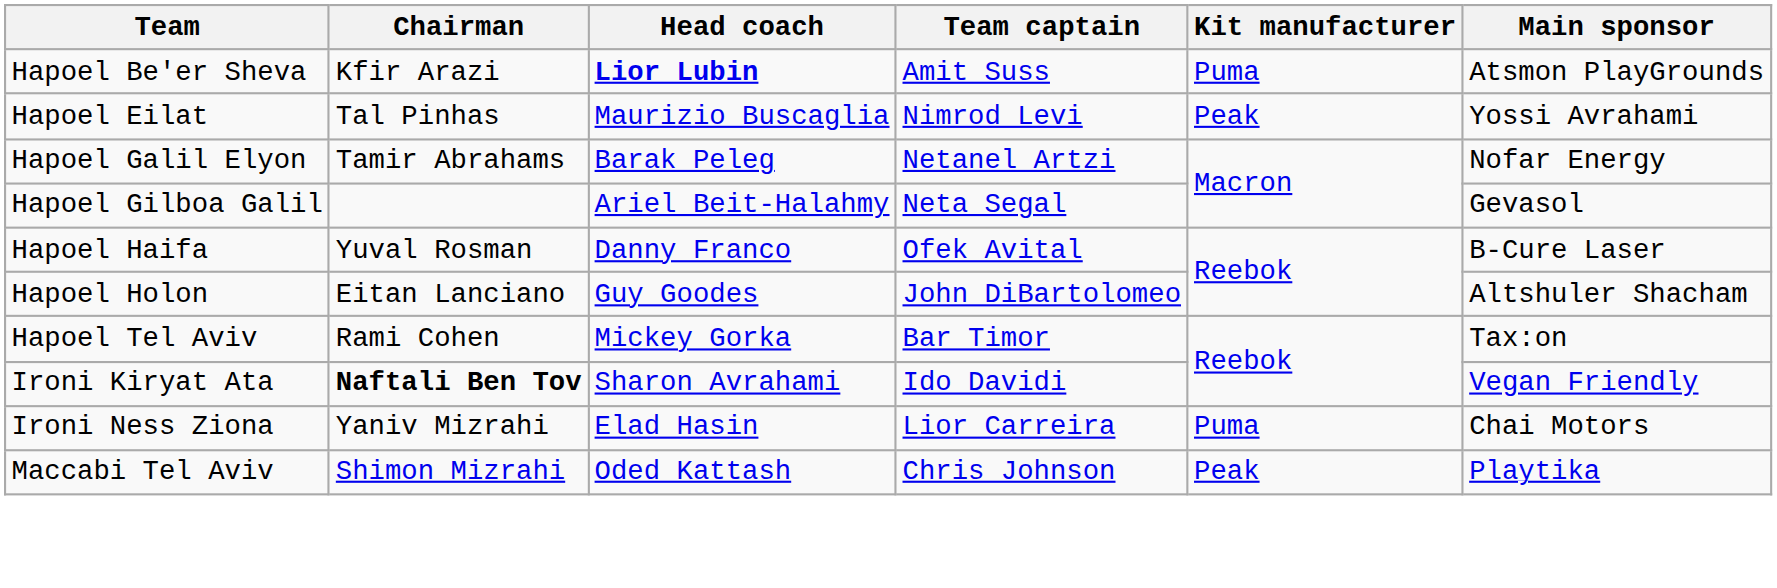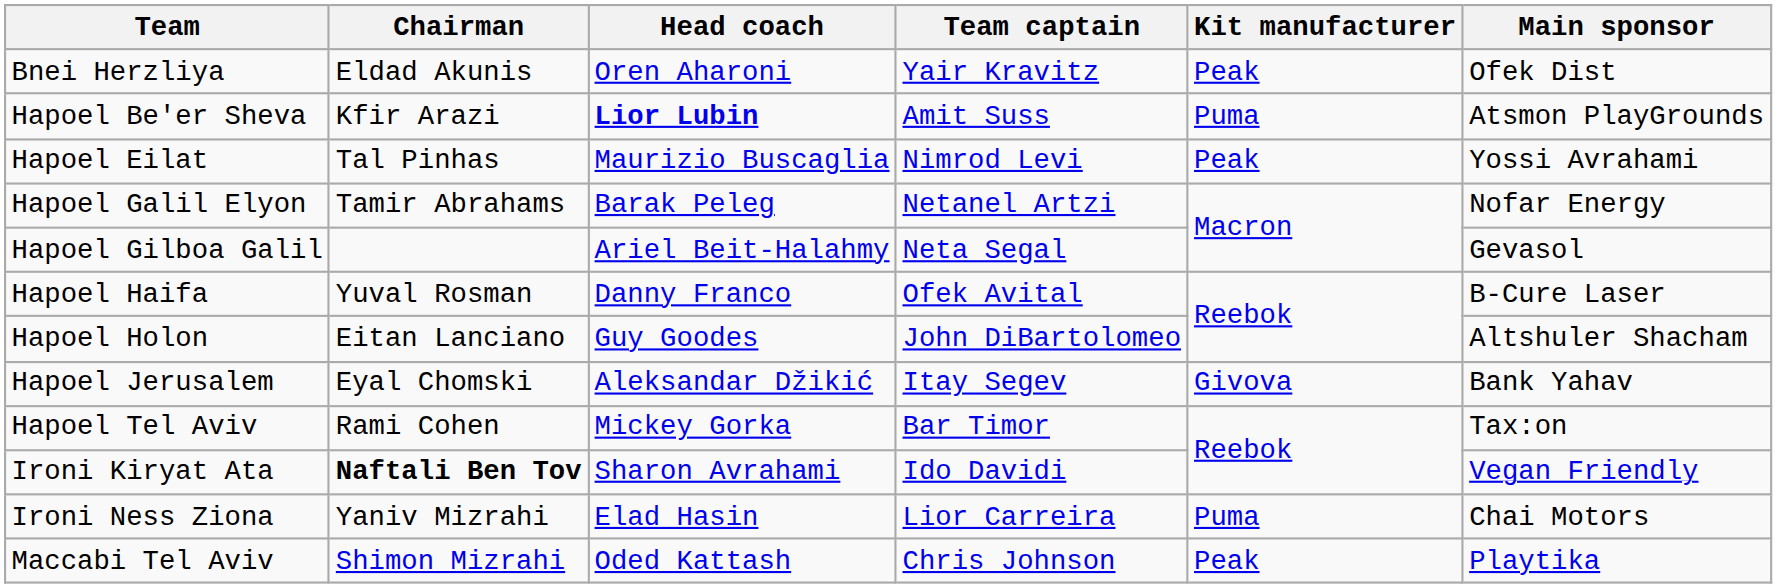 <table class="wikitable sortable" style="text-align: left;">
 <tr>
 <th>Team</th>
 <th>Chairman</th>
 <th>Head coach</th>
 <th>Team captain</th>
 <th>Kit manufacturer</th>
 <th>Main sponsor</th>
+</tr>
+<tr>
+<td>Bnei Herzliya</td>
+<td> Eldad Akunis</td>
+<td> <a href='#'>Oren Aharoni</a></td>
+<td> <a href='#'>Yair Kravitz</a></td>
+<td><a href='#'>Peak</a></td>
+<td>Ofek Dist</td>
 </tr>
 <tr>
 <td>Hapoel Be'er Sheva</td>
 <td> Kfir Arazi</td>
 <td><strong> <a href='#'>Lior Lubin</a></strong></td>
 <td> <a href='#'>Amit Suss</a></td>
 <td><a href='#'>Puma</a></td>
 <td>Atsmon PlayGrounds</td>
 </tr>
 <tr>
 <td>Hapoel Eilat</td>
 <td> Tal Pinhas</td>
 <td> <a href='#'>Maurizio Buscaglia</a></td>
 <td> <a href='#'>Nimrod Levi</a></td>
 <td><a href='#'>Peak</a></td>
 <td>Yossi Avrahami</td>
 </tr>
 <tr>
 <td>Hapoel Galil Elyon</td>
 <td> Tamir Abrahams</td>
 <td> <a href='#'>Barak Peleg</a></td>
 <td> <a href='#'>Netanel Artzi</a></td>
 <td rowspan="2"><a href='#'>Macron</a></td>
 <td>Nofar Energy</td>
 </tr>
 <tr>
 <td>Hapoel Gilboa Galil</td>
 <td></td>
 <td> <a href='#'>Ariel Beit-Halahmy</a></td>
 <td> <a href='#'>Neta Segal</a></td>
 <td>Gevasol</td>
 </tr>
 <tr>
 <td>Hapoel Haifa</td>
 <td> Yuval Rosman</td>
 <td> <a href='#'>Danny Franco</a></td>
 <td> <a href='#'>Ofek Avital</a></td>
 <td rowspan="2"><a href='#'>Reebok</a></td>
 <td>B-Cure Laser</td>
 </tr>
 <tr>
 <td>Hapoel Holon</td>
 <td> Eitan Lanciano</td>
 <td> <a href='#'>Guy Goodes</a></td>
 <td> <a href='#'>John DiBartolomeo</a></td>
 <td>Altshuler Shacham</td>
 </tr>
 <tr>
+<td>Hapoel Jerusalem</td>
+<td> Eyal Chomski</td>
+<td> <a href='#'>Aleksandar Džikić</a></td>
+<td> <a href='#'>Itay Segev</a></td>
+<td><a href='#'>Givova</a></td>
+<td>Bank Yahav</td>
+</tr>
+<tr>
 <td>Hapoel Tel Aviv</td>
 <td> Rami Cohen</td>
 <td> <a href='#'>Mickey Gorka</a></td>
 <td> <a href='#'>Bar Timor</a></td>
 <td rowspan="2"><a href='#'>Reebok</a></td>
 <td>Tax:on</td>
 </tr>
 <tr>
 <td>Ironi Kiryat Ata</td>
 <td><strong> Naftali Ben Tov</strong></td>
 <td> <a href='#'>Sharon Avrahami</a></td>
 <td> <a href='#'>Ido Davidi</a></td>
 <td><a href='#'>Vegan Friendly</a></td>
 </tr>
 <tr>
 <td>Ironi Ness Ziona</td>
 <td> Yaniv Mizrahi</td>
 <td> <a href='#'>Elad Hasin</a></td>
 <td> <a href='#'>Lior Carreira</a></td>
 <td><a href='#'>Puma</a></td>
 <td>Chai Motors</td>
 </tr>
 <tr>
 <td>Maccabi Tel Aviv</td>
 <td> <a href='#'>Shimon Mizrahi</a></td>
 <td> <a href='#'>Oded Kattash</a></td>
 <td> <a href='#'>Chris Johnson</a></td>
 <td><a href='#'>Peak</a></td>
 <td><a href='#'>Playtika</a></td>
 </tr>
 </table>
